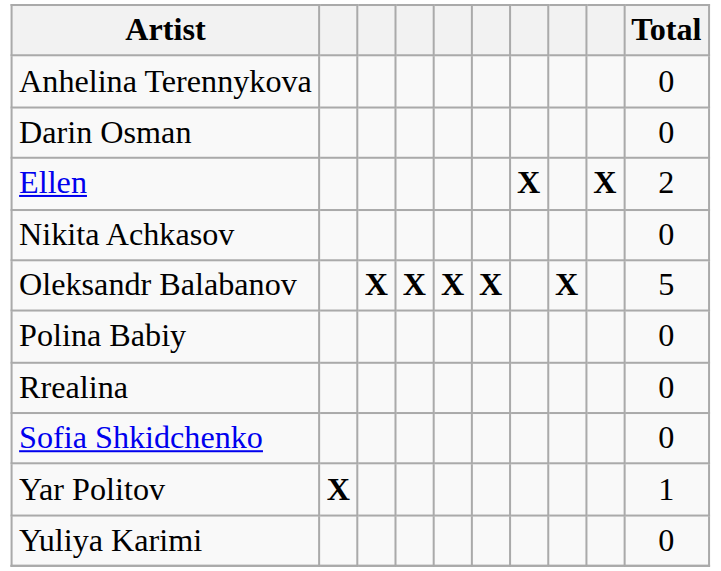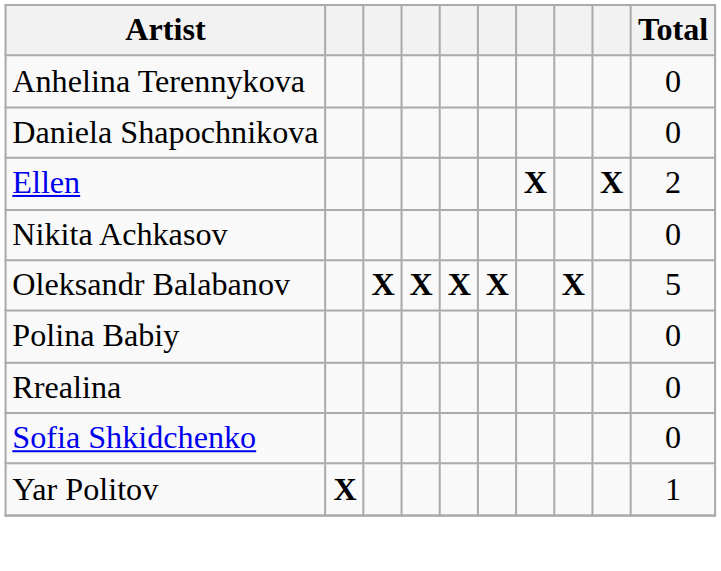 <table class="wikitable mw-collapsible" style="margin: 1em auto 1em auto; text-align:center">
 <tr>
 <th>Artist</th>
 <th><small></small></th>
 <th><small></small></th>
 <th><small></small></th>
 <th><small></small></th>
 <th><small></small></th>
 <th><small></small></th>
 <th><small></small></th>
 <th><small></small></th>
 <th>Total</th>
 </tr>
 <tr>
 <td align="left">Anhelina Terennykova</td>
 <td></td>
 <td></td>
 <td></td>
 <td></td>
 <td></td>
 <td></td>
 <td></td>
 <td></td>
 <td>0</td>
 </tr>
 <tr>
-<td align="left">Darin Osman</td>
+<td align="left">Daniela Shapochnikova</td>
 <td></td>
 <td></td>
 <td></td>
 <td></td>
 <td></td>
 <td></td>
 <td></td>
 <td></td>
 <td>0</td>
 </tr>
 <tr>
 <td align="left"><a href='#'>Ellen</a></td>
 <td></td>
 <td></td>
 <td></td>
 <td></td>
 <td></td>
 <td><strong>X</strong></td>
 <td></td>
 <td><strong>X</strong></td>
 <td>2</td>
 </tr>
 <tr>
 <td align="left">Nikita Achkasov</td>
 <td></td>
 <td></td>
 <td></td>
 <td></td>
 <td></td>
 <td></td>
 <td></td>
 <td></td>
 <td>0</td>
 </tr>
 <tr>
 <td align="left">Oleksandr Balabanov</td>
 <td></td>
 <td><strong>X</strong></td>
 <td><strong>X</strong></td>
 <td><strong>X</strong></td>
 <td><strong>X</strong></td>
 <td></td>
 <td><strong>X</strong></td>
 <td></td>
 <td>5</td>
 </tr>
 <tr>
 <td align="left">Polina Babiy</td>
 <td></td>
 <td></td>
 <td></td>
 <td></td>
 <td></td>
 <td></td>
 <td></td>
 <td></td>
 <td>0</td>
 </tr>
 <tr>
 <td align="left">Rrealina</td>
 <td></td>
 <td></td>
 <td></td>
 <td></td>
 <td></td>
 <td></td>
 <td></td>
 <td></td>
 <td>0</td>
 </tr>
 <tr>
 <td align="left"><a href='#'>Sofia Shkidchenko</a></td>
 <td></td>
 <td></td>
 <td></td>
 <td></td>
 <td></td>
 <td></td>
 <td></td>
 <td></td>
 <td>0</td>
 </tr>
 <tr>
 <td align="left">Yar Politov</td>
 <td><strong>X</strong></td>
 <td></td>
 <td></td>
 <td></td>
 <td></td>
 <td></td>
 <td></td>
 <td></td>
 <td>1</td>
 </tr>
 <tr>
-<td align="left">Yuliya Karimi</td>
-<td></td>
-<td></td>
-<td></td>
-<td></td>
-<td></td>
-<td></td>
-<td></td>
-<td></td>
-<td>0</td>
-</tr>
-<tr>
 </tr>
 </table>
